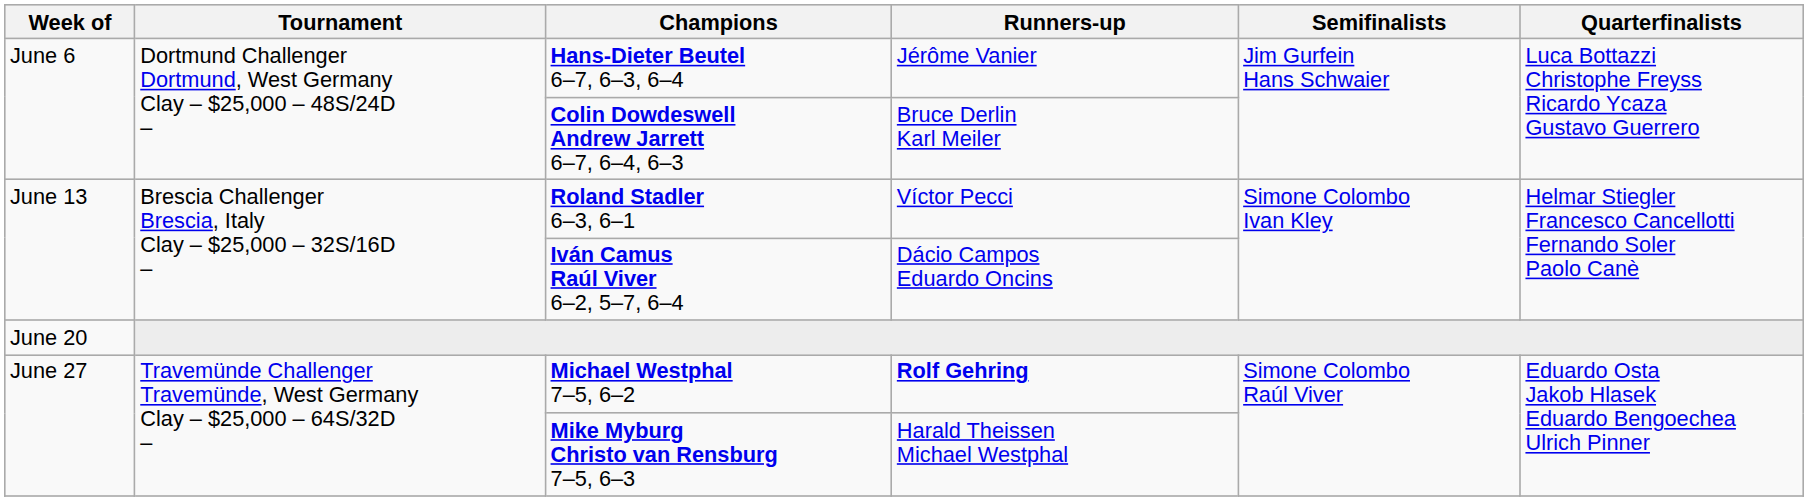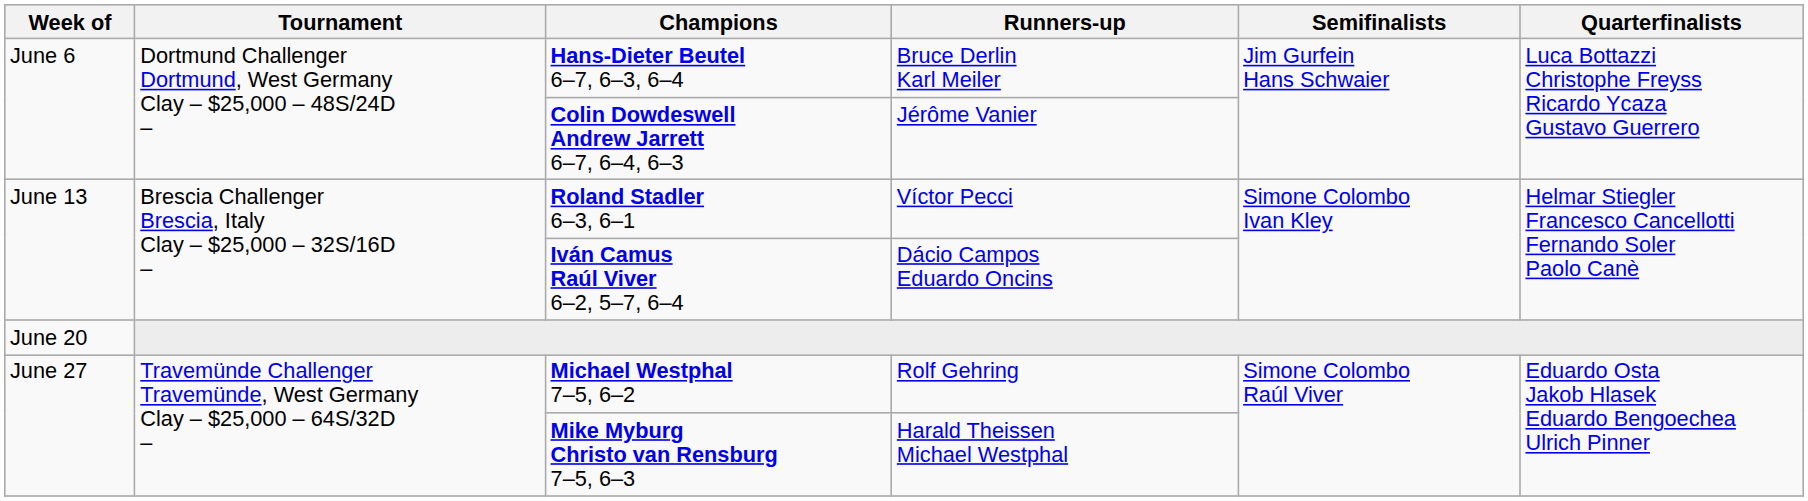 <table class="wikitable" style="font-size:85%;">
 <tr>
 <th width="75">Week of</th>
 <th width="250">Tournament</th>
 <th width="210">Champions</th>
 <th width="210">Runners-up</th>
 <th width="170">Semifinalists</th>
 <th width="170">Quarterfinalists</th>
 </tr>
 <tr valign="top">
 <td rowspan="2">June 6</td>
 <td rowspan="2">Dortmund Challenger<br> <a href='#'>Dortmund</a>, West Germany<br>Clay – $25,000 – 48S/24D<br>  – </td>
 <td> <strong><a href='#'>Hans-Dieter Beutel</a></strong> <br>6–7, 6–3, 6–4</td>
-<td> <a href='#'>Jérôme Vanier</a></td>
+<td> <a href='#'>Bruce Derlin</a> <br>  <a href='#'>Karl Meiler</a></td>
 <td rowspan="2"> <a href='#'>Jim Gurfein</a> <br>  <a href='#'>Hans Schwaier</a></td>
 <td rowspan="2"> <a href='#'>Luca Bottazzi</a> <br> <a href='#'>Christophe Freyss</a> <br> <a href='#'>Ricardo Ycaza</a> <br>  <a href='#'>Gustavo Guerrero</a></td>
 </tr>
 <tr valign="top">
 <td> <strong><a href='#'>Colin Dowdeswell</a></strong> <br> <strong><a href='#'>Andrew Jarrett</a></strong><br>6–7, 6–4, 6–3</td>
-<td> <a href='#'>Bruce Derlin</a> <br>  <a href='#'>Karl Meiler</a></td>
+<td> <a href='#'>Jérôme Vanier</a></td>
 </tr>
 <tr valign="top">
 <td rowspan="2">June 13</td>
 <td rowspan="2">Brescia Challenger<br> <a href='#'>Brescia</a>, Italy<br>Clay – $25,000 – 32S/16D<br>  – </td>
 <td> <strong><a href='#'>Roland Stadler</a></strong> <br>6–3, 6–1</td>
 <td> <a href='#'>Víctor Pecci</a></td>
 <td rowspan="2"> <a href='#'>Simone Colombo</a> <br>  <a href='#'>Ivan Kley</a></td>
 <td rowspan="2"> <a href='#'>Helmar Stiegler</a> <br> <a href='#'>Francesco Cancellotti</a> <br> <a href='#'>Fernando Soler</a> <br>  <a href='#'>Paolo Canè</a></td>
 </tr>
 <tr valign="top">
 <td> <strong><a href='#'>Iván Camus</a></strong> <br> <strong><a href='#'>Raúl Viver</a></strong><br>6–2, 5–7, 6–4</td>
 <td> <a href='#'>Dácio Campos</a> <br>  <a href='#'>Eduardo Oncins</a></td>
 </tr>
 <tr valign="top">
 <td rowspan="1">June 20</td>
 <td colspan="5" bgcolor="#ededed"></td>
 </tr>
 <tr valign="top">
 <td rowspan="2">June 27</td>
 <td rowspan="2"><a href='#'>Travemünde Challenger</a><br> <a href='#'>Travemünde</a>, West Germany<br>Clay – $25,000 – 64S/32D<br>  – </td>
 <td> <strong><a href='#'>Michael Westphal</a></strong> <br>7–5, 6–2</td>
-<td><strong> <a href='#'>Rolf Gehring</a></strong></td>
+<td> <a href='#'>Rolf Gehring</a></td>
 <td rowspan="2"> <a href='#'>Simone Colombo</a> <br>  <a href='#'>Raúl Viver</a></td>
 <td rowspan="2"> <a href='#'>Eduardo Osta</a> <br>  <a href='#'>Jakob Hlasek</a> <br> <a href='#'>Eduardo Bengoechea</a> <br>  <a href='#'>Ulrich Pinner</a></td>
 </tr>
 <tr valign="top">
 <td> <strong><a href='#'>Mike Myburg</a></strong> <br> <strong><a href='#'>Christo van Rensburg</a></strong><br>7–5, 6–3</td>
 <td> <a href='#'>Harald Theissen</a> <br> <a href='#'>Michael Westphal</a></td>
 </tr>
 </table>
